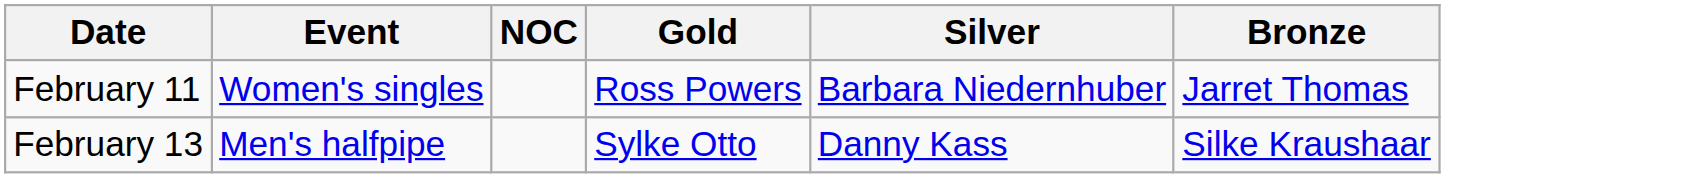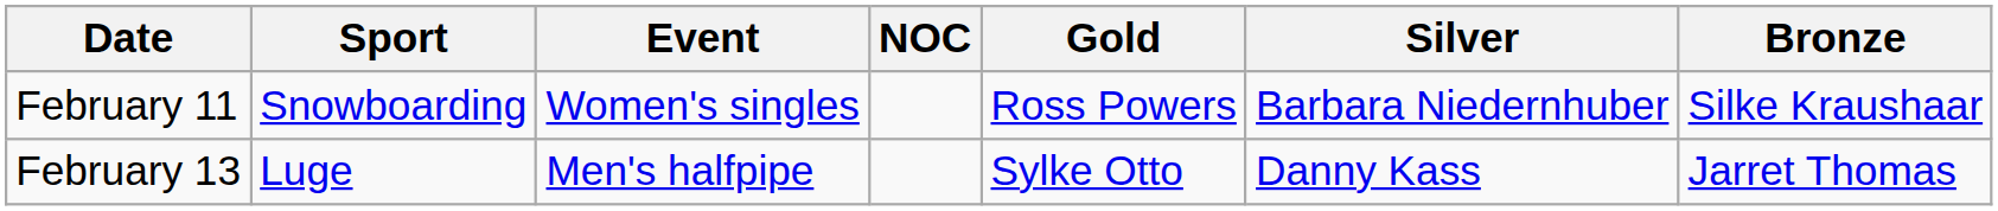 <table class="wikitable">
 <tr>
 <th>Date</th>
+<th>Sport</th>
 <th>Event</th>
 <th>NOC</th>
 <th>Gold</th>
 <th>Silver</th>
 <th>Bronze</th>
 </tr>
 <tr>
 <td>February 11</td>
+<td><a href='#'>Snowboarding</a></td>
 <td><a href='#'>Women's singles</a></td>
 <td></td>
 <td><a href='#'>Ross Powers</a></td>
 <td><a href='#'>Barbara Niedernhuber</a></td>
-<td><a href='#'>Jarret Thomas</a></td>
+<td><a href='#'>Silke Kraushaar</a></td>
 </tr>
 <tr>
 <td>February 13</td>
+<td><a href='#'>Luge</a></td>
 <td><a href='#'>Men's halfpipe</a></td>
 <td></td>
 <td><a href='#'>Sylke Otto</a></td>
 <td><a href='#'>Danny Kass</a></td>
-<td><a href='#'>Silke Kraushaar</a></td>
+<td><a href='#'>Jarret Thomas</a></td>
 </tr>
 </table>
